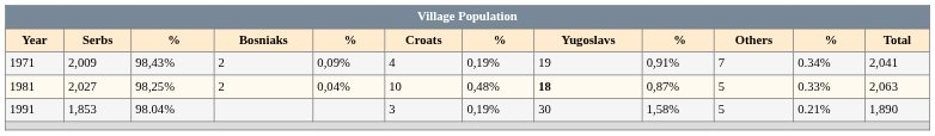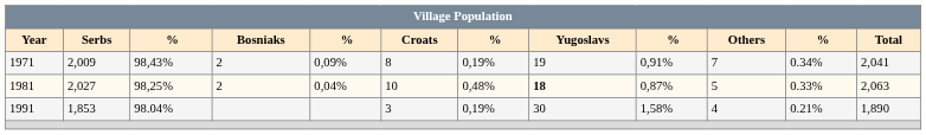 <table border="2" cellspacing="0" cellpadding="4" rules="all" width="50%" style="clear:all; margin:6px 0 0em 0em; border-style: solid; border-width: 1px; border-collapse:collapse; font-size:85%; empty-cells:show">
 <tr>
 <td colspan="14" align=center style="background:#778899; color:white"><strong>Village Population</strong></td>
 </tr>
 <tr>
 </tr>
 <tr bgcolor="#FFEBCD">
 <th>Year</th>
 <th>Serbs</th>
 <th> %</th>
 <th>Bosniaks</th>
 <th> %</th>
 <th>Croats</th>
 <th> %</th>
 <th>Yugoslavs</th>
 <th> %</th>
 <th>Others</th>
 <th> %</th>
 <th>Total</th>
 </tr>
 <tr bgcolor="#f5f5f5">
 <td>1971</td>
 <td>2,009</td>
 <td>98,43%</td>
 <td>2</td>
 <td>0,09%</td>
-<td>4</td>
+<td>8</td>
 <td>0,19%</td>
 <td>19</td>
 <td>0,91%</td>
 <td>7</td>
 <td>0.34%</td>
 <td>2,041</td>
 </tr>
 <tr bgcolor="#fffaf0">
 <td>1981</td>
 <td>2,027</td>
 <td>98,25%</td>
 <td>2</td>
 <td>0,04%</td>
 <td>10</td>
 <td>0,48%</td>
 <td><strong>18</strong></td>
 <td>0,87%</td>
 <td>5</td>
 <td>0.33%</td>
 <td>2,063</td>
 </tr>
 <tr bgcolor="#f5f5f5">
 <td>1991</td>
 <td>1,853</td>
 <td>98.04%</td>
 <td></td>
 <td></td>
 <td>3</td>
 <td>0,19%</td>
 <td>30</td>
 <td>1,58%</td>
-<td>5</td>
+<td>4</td>
 <td>0.21%</td>
 <td>1,890</td>
 </tr>
 <tr>
 <td colspan="14" align=center style="background:#dcdcdc;"><small></small></td>
 </tr>
 </table>
